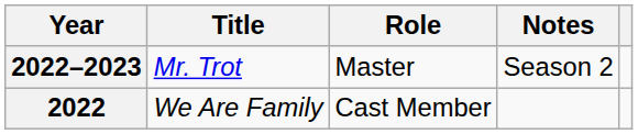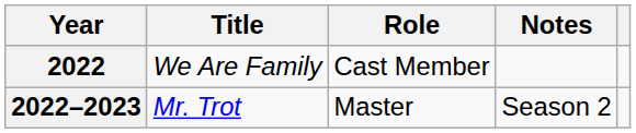 <table class="wikitable plainrowheaders">
 <tr>
 <th scope="col">Year</th>
 <th scope="col">Title</th>
 <th scope="col">Role</th>
 <th scope="col">Notes</th>
 <th scope="col" class="unsortable"></th>
 </tr>
 <tr>
+<th scope="row">2022</th>
+<td><em>We Are Family</em></td>
+<td>Cast Member</td>
+<td></td>
+<td style="text-align:center"></td>
+</tr>
+<tr>
 <th scope="row">2022–2023</th>
 <td><em><a href='#'>Mr. Trot</a></em></td>
 <td>Master</td>
 <td>Season 2</td>
 <td style="text-align:center"></td>
 </tr>
-<tr>
-<th scope="row">2022</th>
-<td><em>We Are Family</em></td>
-<td>Cast Member</td>
-<td></td>
-<td style="text-align:center"></td>
-</tr>
 </table>
